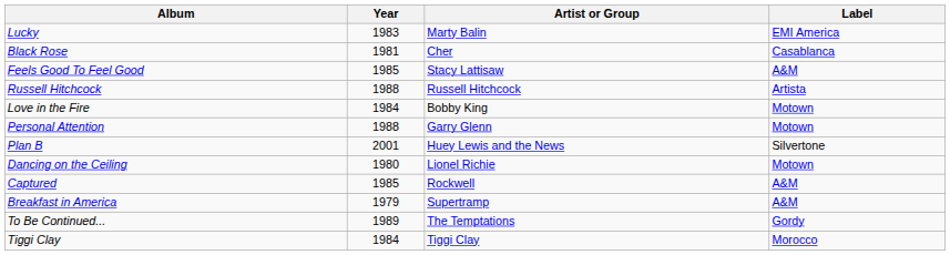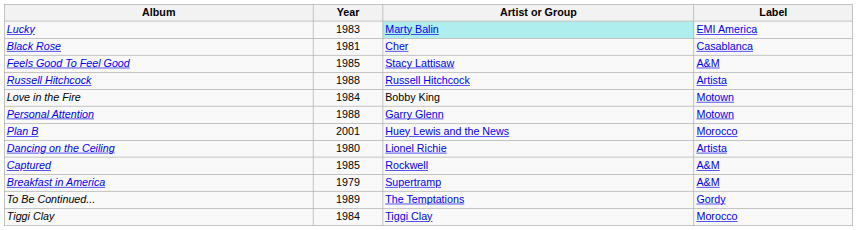 <table class="wikitable sortable" width="80%">
 <tr>
 <th>Album</th>
 <th>Year</th>
 <th>Artist or Group</th>
 <th>Label</th>
 </tr>
 <tr>
 <td><em><a href='#'>Lucky</a></em></td>
 <td style="text-align:center">1983</td>
-<td><a href='#'>Marty Balin</a></td>
+<td style="background: paleturquoise;"><a href='#'>Marty Balin</a></td>
 <td><a href='#'>EMI America</a></td>
 </tr>
 <tr>
 <td><em><a href='#'>Black Rose</a></em></td>
 <td style="text-align:center">1981</td>
 <td><a href='#'>Cher</a></td>
 <td><a href='#'>Casablanca</a></td>
 </tr>
 <tr>
 <td><em><a href='#'>Feels Good To Feel Good</a></em></td>
 <td style="text-align:center">1985</td>
 <td><a href='#'>Stacy Lattisaw</a></td>
 <td><a href='#'>A&M</a></td>
 </tr>
 <tr>
 <td><em><a href='#'>Russell Hitchcock</a></em></td>
 <td style="text-align:center">1988</td>
 <td><a href='#'>Russell Hitchcock</a></td>
 <td><a href='#'>Artista</a></td>
 </tr>
 <tr>
 <td><em>Love in the Fire</em></td>
 <td style="text-align:center">1984</td>
 <td>Bobby King</td>
 <td><a href='#'>Motown</a></td>
 </tr>
 <tr>
 <td><em><a href='#'>Personal Attention</a></em></td>
 <td style="text-align:center">1988</td>
 <td><a href='#'>Garry Glenn</a></td>
 <td><a href='#'>Motown</a></td>
 </tr>
 <tr>
 <td><em><a href='#'>Plan B</a></em></td>
 <td style="text-align:center">2001</td>
 <td><a href='#'>Huey Lewis and the News</a></td>
-<td>Silvertone</td>
+<td><a href='#'>Morocco</a></td>
 </tr>
 <tr>
 <td><em><a href='#'>Dancing on the Ceiling</a></em></td>
 <td style="text-align:center">1980</td>
 <td><a href='#'>Lionel Richie</a></td>
-<td><a href='#'>Motown</a></td>
+<td><a href='#'>Artista</a></td>
 </tr>
 <tr>
 <td><em><a href='#'>Captured</a></em></td>
 <td style="text-align:center">1985</td>
 <td><a href='#'>Rockwell</a></td>
 <td><a href='#'>A&M</a></td>
 </tr>
 <tr>
 <td><em><a href='#'>Breakfast in America</a></em></td>
 <td style="text-align:center">1979</td>
 <td><a href='#'>Supertramp</a></td>
 <td><a href='#'>A&M</a></td>
 </tr>
 <tr>
 <td><em>To Be Continued...</em></td>
 <td style="text-align:center">1989</td>
 <td><a href='#'>The Temptations</a></td>
 <td><a href='#'>Gordy</a></td>
 </tr>
 <tr>
 <td><em>Tiggi Clay</em></td>
 <td style="text-align:center">1984</td>
 <td><a href='#'>Tiggi Clay</a></td>
 <td><a href='#'>Morocco</a></td>
 </tr>
 </table>
